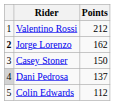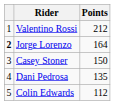 <table class="wikitable" style="font-size: 95%;">
 <tr>
 <th></th>
 <th>Rider</th>
 <th>Points</th>
 </tr>
 <tr>
 <td align=center>1</td>
 <td> <a href='#'>Valentino Rossi</a></td>
 <td align=right>212</td>
 </tr>
 <tr>
 <td align=center><strong>2</strong></td>
 <td> <a href='#'>Jorge Lorenzo</a></td>
-<td align=right>162</td>
+<td align=right>164</td>
 </tr>
 <tr>
 <td align=center>3</td>
 <td> <a href='#'>Casey Stoner</a></td>
 <td align=right>150</td>
 </tr>
 <tr>
-<td align=center style="background: lightgrey;">4</td>
+<td align=center>4</td>
 <td> <a href='#'>Dani Pedrosa</a></td>
-<td align=right>137</td>
+<td align=right>135</td>
 </tr>
 <tr>
 <td align=center>5</td>
 <td> <a href='#'>Colin Edwards</a></td>
 <td align=right>112</td>
 </tr>
 </table>
